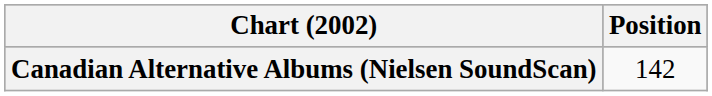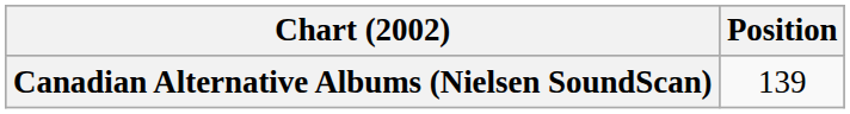 <table class="wikitable plainrowheaders">
 <tr>
 <th scope="col">Chart (2002)</th>
 <th scope="col">Position</th>
 </tr>
 <tr>
 <th scope="row">Canadian Alternative Albums (Nielsen SoundScan)</th>
-<td align=center>142</td>
+<td align=center>139</td>
 </tr>
 </table>
